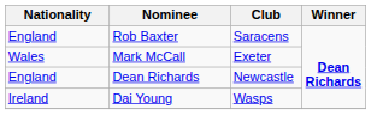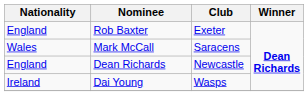 <table class="wikitable">
 <tr>
 <th width=120>Nationality</th>
 <th width=140>Nominee</th>
 <th width=80>Club</th>
 <th width=70>Winner</th>
 </tr>
 <tr>
 <td> <a href='#'>England</a></td>
 <td><a href='#'>Rob Baxter</a></td>
-<td><a href='#'>Saracens</a></td>
+<td><a href='#'>Exeter</a></td>
 <td rowspan=4 align=center><br><strong><a href='#'>Dean Richards</a></strong></td>
 </tr>
 <tr>
 <td> <a href='#'>Wales</a></td>
 <td><a href='#'>Mark McCall</a></td>
-<td><a href='#'>Exeter</a></td>
+<td><a href='#'>Saracens</a></td>
 </tr>
 <tr>
 <td> <a href='#'>England</a></td>
 <td><a href='#'>Dean Richards</a></td>
 <td><a href='#'>Newcastle</a></td>
 </tr>
 <tr>
 <td> <a href='#'>Ireland</a></td>
 <td><a href='#'>Dai Young</a></td>
 <td><a href='#'>Wasps</a></td>
 </tr>
 <tr>
 </tr>
 </table>
